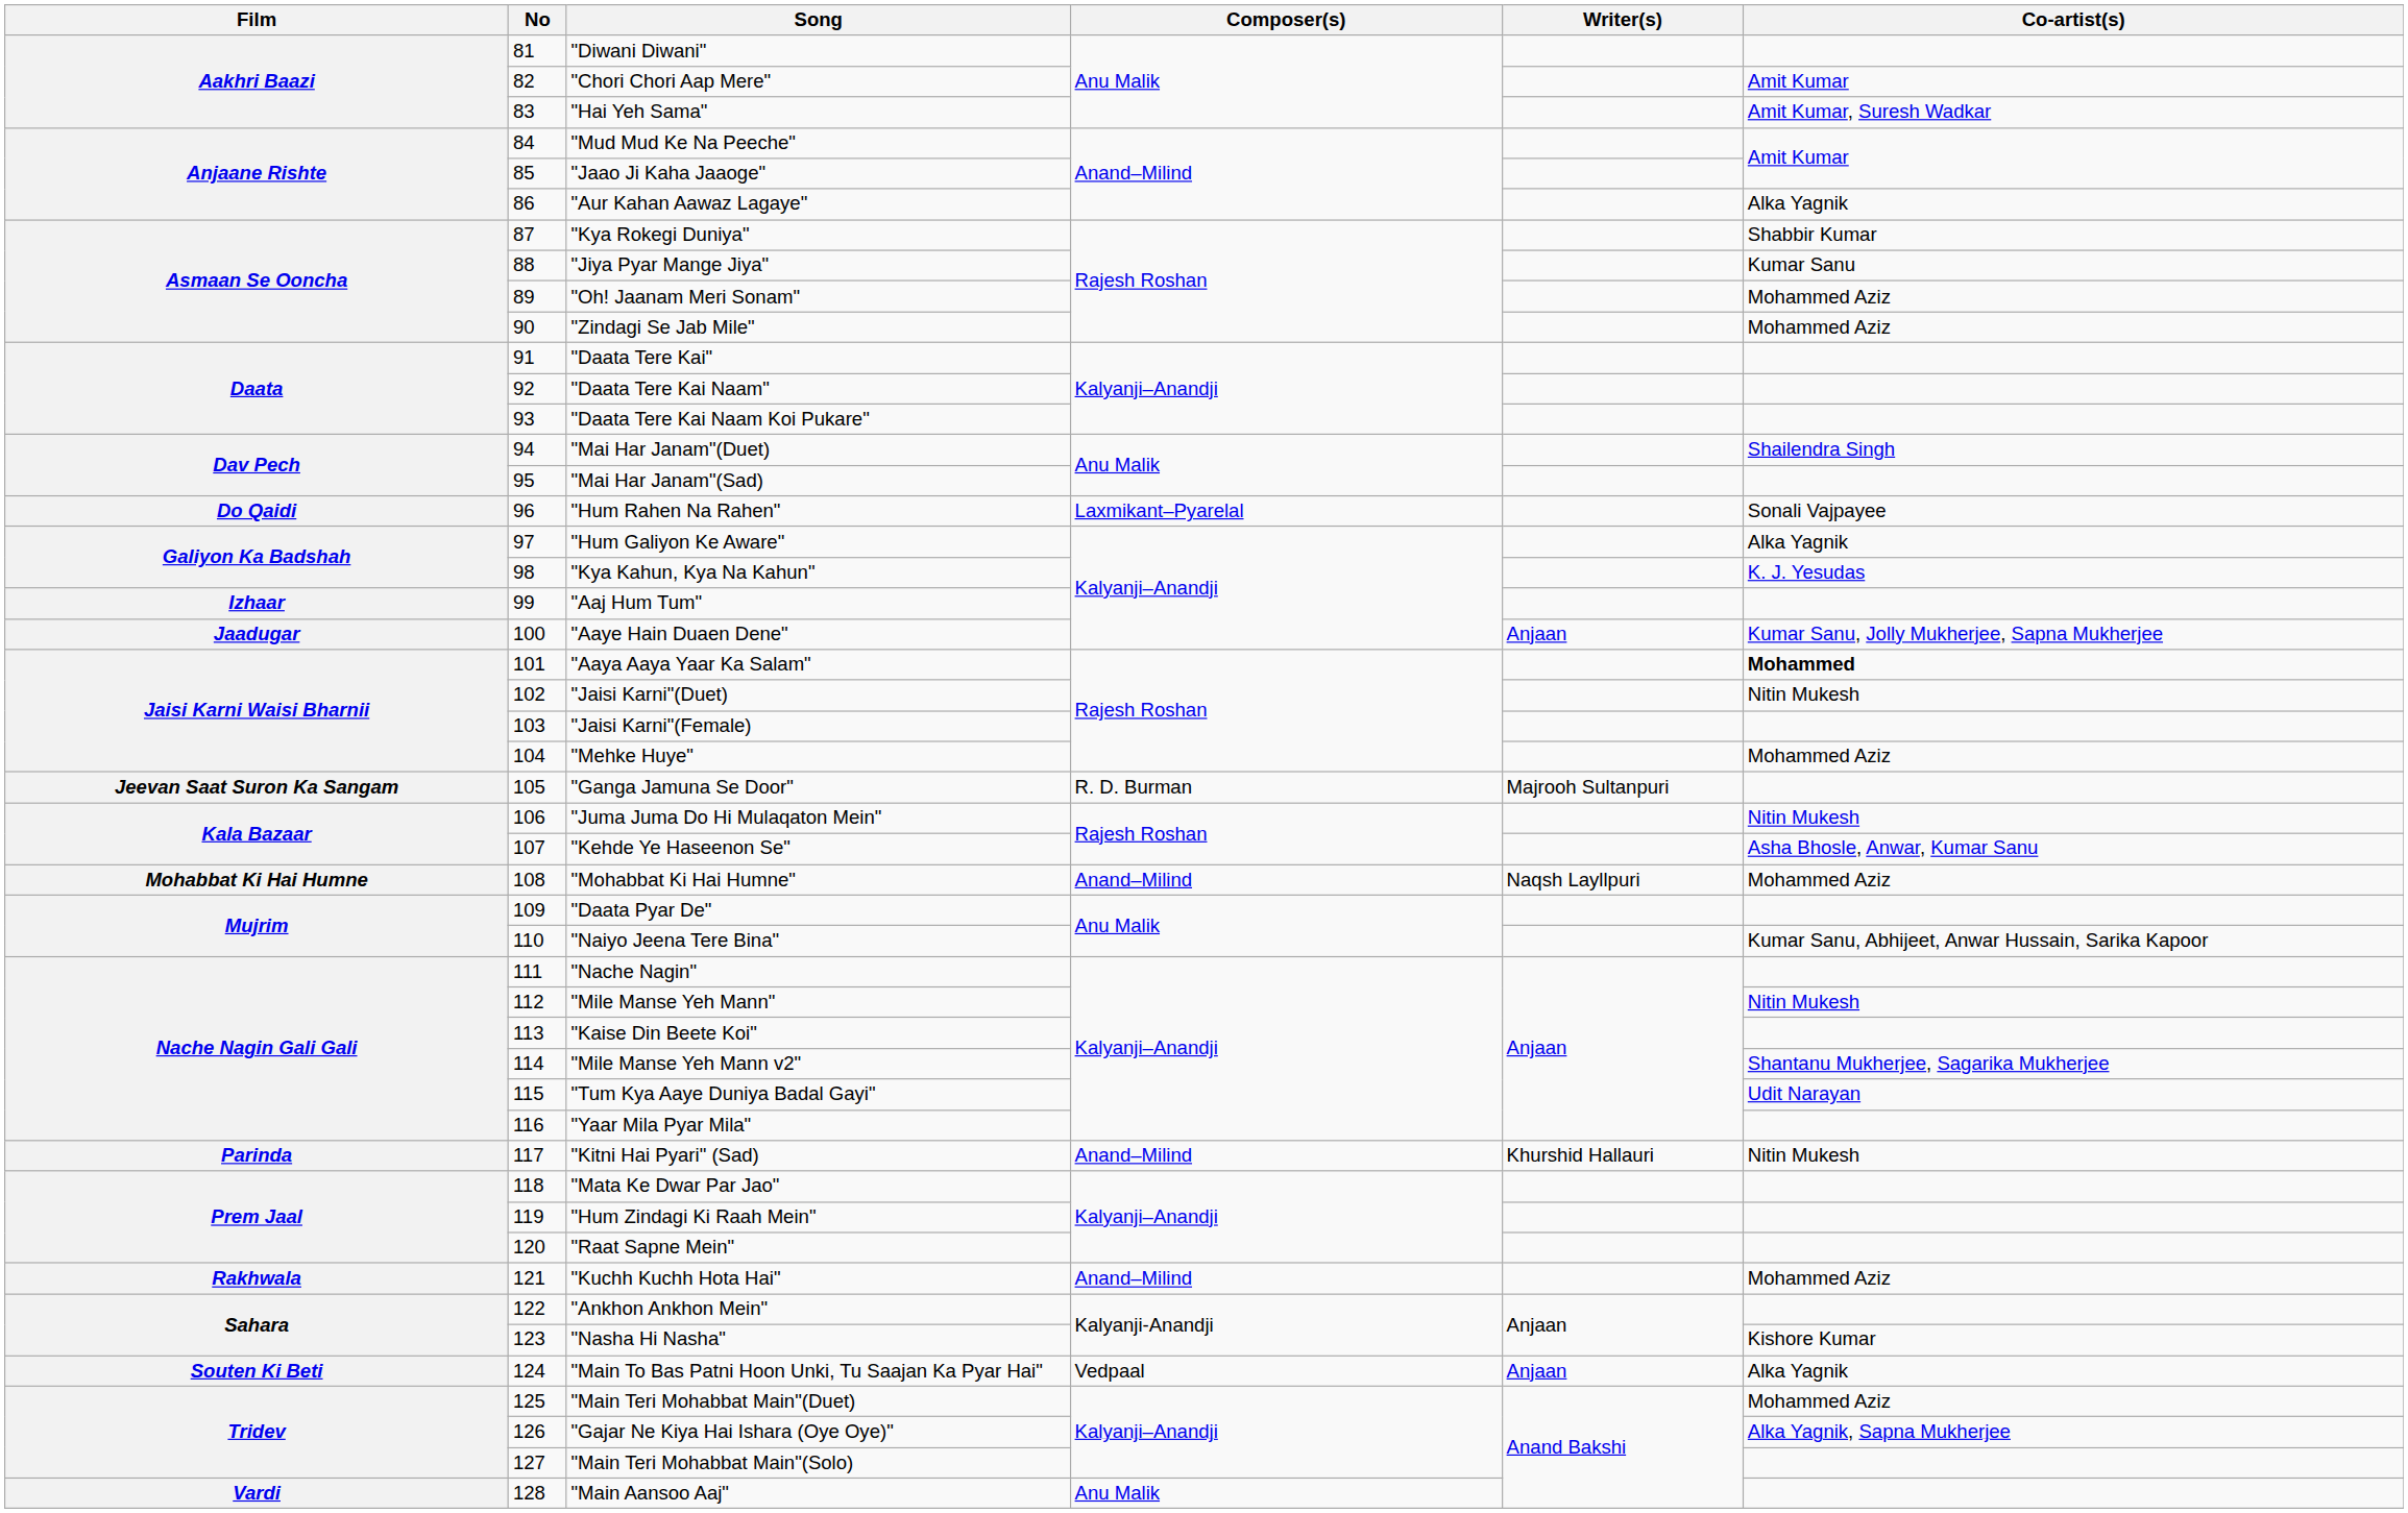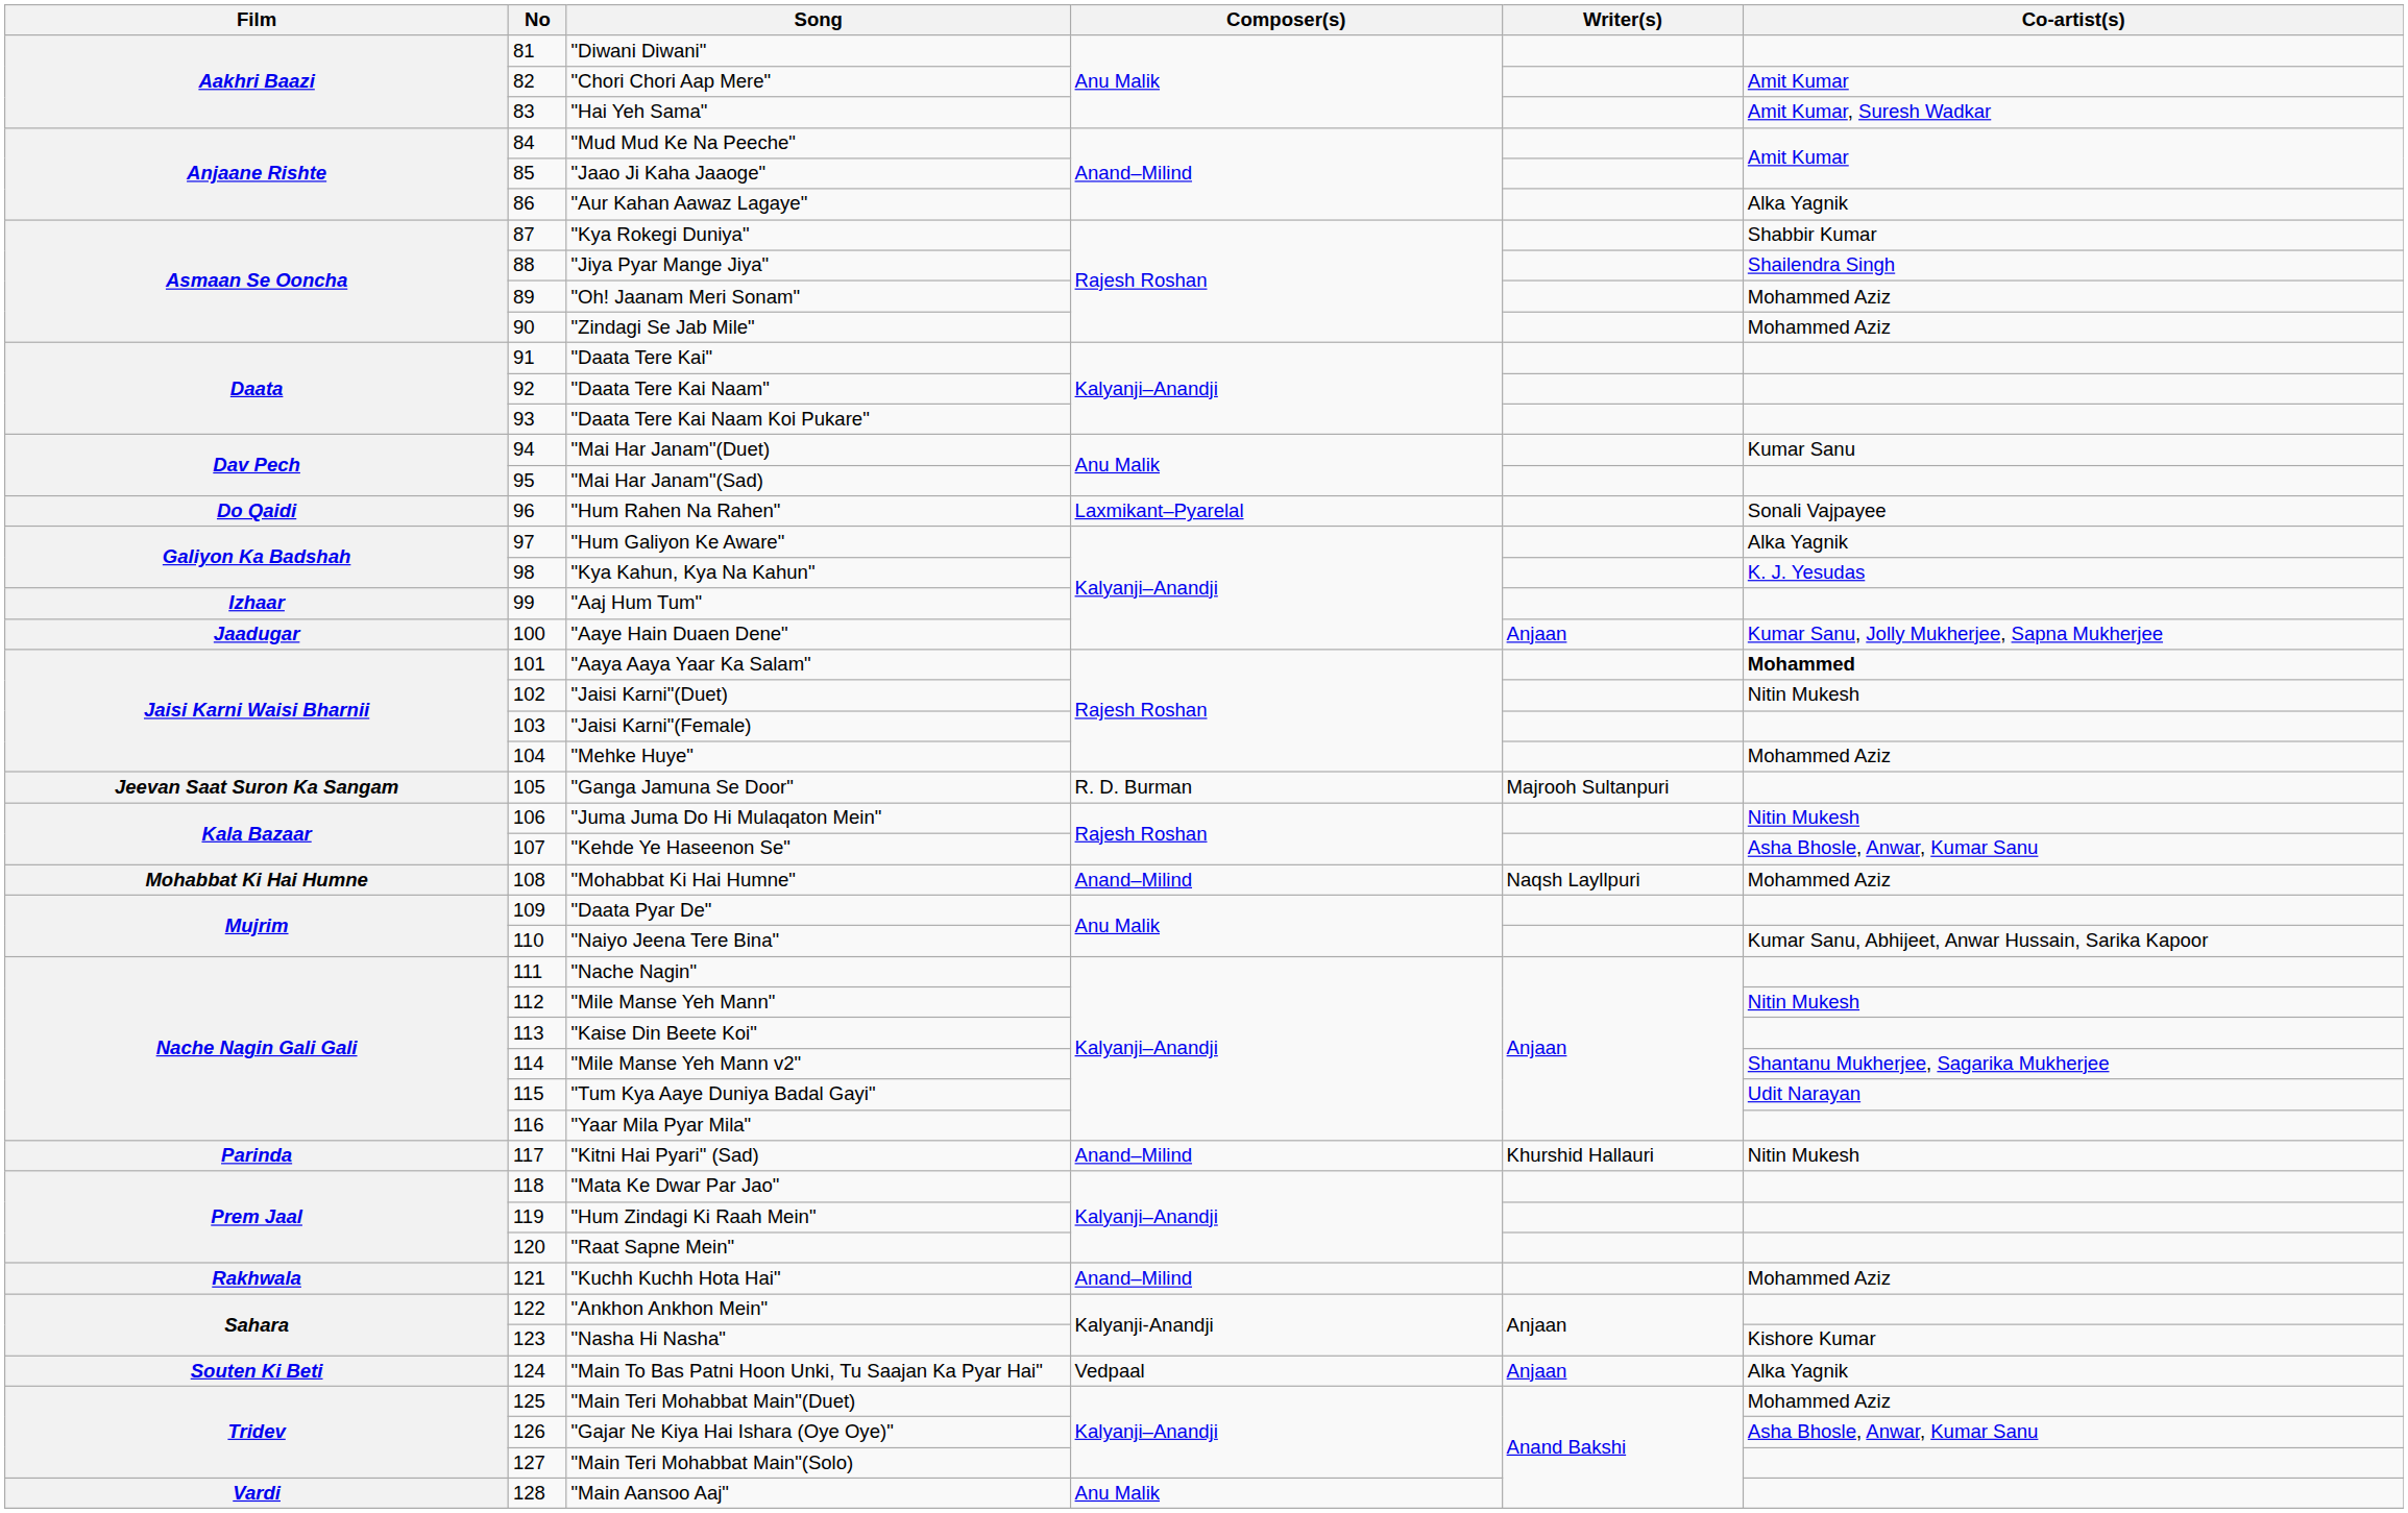 <table class="wikitable plainrowheaders" width="100%" textcolor:#000;">
 <tr>
 <th scope="col" width=21%><strong>Film</strong></th>
 <th><strong>No</strong></th>
 <th scope="col" width=21%><strong>Song</strong></th>
 <th scope="col" width=18%><strong>Composer(s)</strong></th>
 <th>Writer(s)</th>
 <th>Co-artist(s)</th>
 </tr>
 <tr>
 <th rowspan="3"><em><a href='#'>Aakhri Baazi</a></em></th>
 <td>81</td>
 <td>"Diwani Diwani"</td>
 <td rowspan="3"><a href='#'>Anu Malik</a></td>
 <td></td>
 <td></td>
 </tr>
 <tr>
 <td>82</td>
 <td>"Chori Chori Aap Mere"</td>
 <td></td>
 <td><a href='#'>Amit Kumar</a></td>
 </tr>
 <tr>
 <td>83</td>
 <td>"Hai Yeh Sama"</td>
 <td></td>
 <td><a href='#'>Amit Kumar</a>, <a href='#'>Suresh Wadkar</a></td>
 </tr>
 <tr>
 <th rowspan="3"><em><a href='#'>Anjaane Rishte</a></em></th>
 <td>84</td>
 <td>"Mud Mud Ke Na Peeche"</td>
 <td rowspan="3"><a href='#'>Anand–Milind</a></td>
 <td></td>
 <td rowspan="2"><a href='#'>Amit Kumar</a></td>
 </tr>
 <tr>
 <td>85</td>
 <td>"Jaao Ji Kaha Jaaoge"</td>
 <td></td>
 </tr>
 <tr>
 <td>86</td>
 <td>"Aur Kahan Aawaz Lagaye"</td>
 <td></td>
 <td>Alka Yagnik</td>
 </tr>
 <tr>
 <th rowspan="4"><em><a href='#'>Asmaan Se Ooncha</a></em></th>
 <td>87</td>
 <td>"Kya Rokegi Duniya"</td>
 <td rowspan="4"><a href='#'>Rajesh Roshan</a></td>
 <td></td>
 <td>Shabbir Kumar</td>
 </tr>
 <tr>
 <td>88</td>
 <td>"Jiya Pyar Mange Jiya"</td>
 <td></td>
-<td>Kumar Sanu</td>
+<td><a href='#'>Shailendra Singh</a></td>
 </tr>
 <tr>
 <td>89</td>
 <td>"Oh! Jaanam Meri Sonam"</td>
 <td></td>
 <td>Mohammed Aziz</td>
 </tr>
 <tr>
 <td>90</td>
 <td>"Zindagi Se Jab Mile"</td>
 <td></td>
 <td>Mohammed Aziz</td>
 </tr>
 <tr>
 <th rowspan="3"><em><a href='#'>Daata</a></em></th>
 <td>91</td>
 <td>"Daata Tere Kai"</td>
 <td rowspan="3"><a href='#'>Kalyanji–Anandji</a></td>
 <td></td>
 <td></td>
 </tr>
 <tr>
 <td>92</td>
 <td>"Daata Tere Kai Naam"</td>
 <td></td>
 <td></td>
 </tr>
 <tr>
 <td>93</td>
 <td>"Daata Tere Kai Naam Koi Pukare"</td>
 <td></td>
 <td></td>
 </tr>
 <tr>
 <th rowspan="2"><em><a href='#'>Dav Pech</a></em></th>
 <td>94</td>
 <td>"Mai Har Janam"(Duet)</td>
 <td rowspan="2"><a href='#'>Anu Malik</a></td>
 <td></td>
-<td><a href='#'>Shailendra Singh</a></td>
+<td>Kumar Sanu</td>
 </tr>
 <tr>
 <td>95</td>
 <td>"Mai Har Janam"(Sad)</td>
 <td></td>
 <td></td>
 </tr>
 <tr>
 <th><em><a href='#'>Do Qaidi</a></em></th>
 <td>96</td>
 <td>"Hum Rahen Na Rahen"</td>
 <td><a href='#'>Laxmikant–Pyarelal</a></td>
 <td></td>
 <td>Sonali Vajpayee</td>
 </tr>
 <tr>
 <th rowspan="2"><em><a href='#'>Galiyon Ka Badshah</a></em></th>
 <td>97</td>
 <td>"Hum Galiyon Ke Aware"</td>
 <td rowspan="4"><a href='#'>Kalyanji–Anandji</a></td>
 <td></td>
 <td>Alka Yagnik</td>
 </tr>
 <tr>
 <td>98</td>
 <td>"Kya Kahun, Kya Na Kahun"</td>
 <td></td>
 <td><a href='#'>K. J. Yesudas</a></td>
 </tr>
 <tr>
 <th><em><a href='#'>Izhaar</a></em></th>
 <td>99</td>
 <td>"Aaj Hum Tum"</td>
 <td></td>
 <td></td>
 </tr>
 <tr>
 <th><em><a href='#'>Jaadugar</a></em></th>
 <td>100</td>
 <td>"Aaye Hain Duaen Dene"</td>
 <td><a href='#'>Anjaan</a></td>
 <td><a href='#'>Kumar Sanu</a>, <a href='#'>Jolly Mukherjee</a>, <a href='#'>Sapna Mukherjee</a></td>
 </tr>
 <tr>
 <th rowspan="4"><em><a href='#'>Jaisi Karni Waisi Bharnii</a></em></th>
 <td>101</td>
 <td>"Aaya Aaya Yaar Ka Salam"</td>
 <td rowspan="4"><a href='#'>Rajesh Roshan</a></td>
 <td></td>
 <td><strong>Mohammed</strong></td>
 </tr>
 <tr>
 <td>102</td>
 <td>"Jaisi Karni"(Duet)</td>
 <td></td>
 <td>Nitin Mukesh</td>
 </tr>
 <tr>
 <td>103</td>
 <td>"Jaisi Karni"(Female)</td>
 <td></td>
 <td></td>
 </tr>
 <tr>
 <td>104</td>
 <td>"Mehke Huye"</td>
 <td></td>
 <td>Mohammed Aziz</td>
 </tr>
 <tr>
 <th><em>Jeevan Saat Suron Ka Sangam</em></th>
 <td>105</td>
 <td>"Ganga Jamuna Se Door"</td>
 <td>R. D. Burman</td>
 <td>Majrooh Sultanpuri</td>
 <td></td>
 </tr>
 <tr>
 <th rowspan="2"><em><a href='#'>Kala Bazaar</a></em></th>
 <td>106</td>
 <td>"Juma Juma Do Hi Mulaqaton Mein"</td>
 <td rowspan="2"><a href='#'>Rajesh Roshan</a></td>
 <td></td>
 <td><a href='#'>Nitin Mukesh</a></td>
 </tr>
 <tr>
 <td>107</td>
 <td>"Kehde Ye Haseenon Se"</td>
 <td></td>
 <td><a href='#'>Asha Bhosle</a>, <a href='#'>Anwar</a>, <a href='#'>Kumar Sanu</a></td>
 </tr>
 <tr>
 <th><em>Mohabbat Ki Hai Humne</em></th>
 <td>108</td>
 <td>"Mohabbat Ki Hai Humne"</td>
 <td><a href='#'>Anand–Milind</a></td>
 <td>Naqsh Layllpuri</td>
 <td>Mohammed Aziz</td>
 </tr>
 <tr>
 <th rowspan="2"><em><a href='#'>Mujrim</a></em></th>
 <td>109</td>
 <td>"Daata Pyar De"</td>
 <td rowspan="2"><a href='#'>Anu Malik</a></td>
 <td></td>
 <td></td>
 </tr>
 <tr>
 <td>110</td>
 <td>"Naiyo Jeena Tere Bina"</td>
 <td></td>
 <td>Kumar Sanu, Abhijeet, Anwar Hussain, Sarika Kapoor</td>
 </tr>
 <tr>
 <th rowspan="6"><em><a href='#'>Nache Nagin Gali Gali</a></em></th>
 <td>111</td>
 <td>"Nache Nagin"</td>
 <td rowspan="6"><a href='#'>Kalyanji–Anandji</a></td>
 <td rowspan="6"><a href='#'>Anjaan</a></td>
 <td></td>
 </tr>
 <tr>
 <td>112</td>
 <td>"Mile Manse Yeh Mann"</td>
 <td><a href='#'>Nitin Mukesh</a></td>
 </tr>
 <tr>
 <td>113</td>
 <td>"Kaise Din Beete Koi"</td>
 <td></td>
 </tr>
 <tr>
 <td>114</td>
 <td>"Mile Manse Yeh Mann v2"</td>
 <td><a href='#'>Shantanu Mukherjee</a>, <a href='#'>Sagarika Mukherjee</a></td>
 </tr>
 <tr>
 <td>115</td>
 <td>"Tum Kya Aaye Duniya Badal Gayi"</td>
 <td><a href='#'>Udit Narayan</a></td>
 </tr>
 <tr>
 <td>116</td>
 <td>"Yaar Mila Pyar Mila"</td>
 <td></td>
 </tr>
 <tr>
 <th><em><a href='#'>Parinda</a></em></th>
 <td>117</td>
 <td>"Kitni Hai Pyari" (Sad)</td>
 <td><a href='#'>Anand–Milind</a></td>
 <td>Khurshid Hallauri</td>
 <td>Nitin Mukesh</td>
 </tr>
 <tr>
 <th rowspan="3"><a href='#'><em>Prem Jaal</em></a></th>
 <td>118</td>
 <td>"Mata Ke Dwar Par Jao"</td>
 <td rowspan="3"><a href='#'>Kalyanji–Anandji</a></td>
 <td></td>
 <td></td>
 </tr>
 <tr>
 <td>119</td>
 <td>"Hum Zindagi Ki Raah Mein"</td>
 <td></td>
 <td></td>
 </tr>
 <tr>
 <td>120</td>
 <td>"Raat Sapne Mein"</td>
 <td></td>
 <td></td>
 </tr>
 <tr>
 <th><a href='#'><em>Rakhwala</em></a></th>
 <td>121</td>
 <td>"Kuchh Kuchh Hota Hai"</td>
 <td><a href='#'>Anand–Milind</a></td>
 <td></td>
 <td>Mohammed Aziz</td>
 </tr>
 <tr>
 <th rowspan=2><em>Sahara</em></th>
 <td>122</td>
 <td>"Ankhon Ankhon Mein"</td>
 <td rowspan=2>Kalyanji-Anandji</td>
 <td rowspan=2>Anjaan</td>
 <td></td>
 </tr>
 <tr>
 <td>123</td>
 <td>"Nasha Hi Nasha"</td>
 <td>Kishore Kumar</td>
 </tr>
 <tr>
 <th><em><a href='#'>Souten Ki Beti</a></em></th>
 <td>124</td>
 <td>"Main To Bas Patni Hoon Unki, Tu Saajan Ka Pyar Hai"</td>
 <td>Vedpaal</td>
 <td><a href='#'>Anjaan</a></td>
 <td>Alka Yagnik</td>
 </tr>
 <tr>
 <th rowspan="3"><em><a href='#'>Tridev</a></em></th>
 <td>125</td>
 <td>"Main Teri Mohabbat Main"(Duet)</td>
 <td rowspan="3"><a href='#'>Kalyanji–Anandji</a></td>
 <td rowspan="4"><a href='#'>Anand Bakshi</a></td>
 <td>Mohammed Aziz</td>
 </tr>
 <tr>
 <td>126</td>
 <td>"Gajar Ne Kiya Hai Ishara (Oye Oye)"</td>
-<td><a href='#'>Alka Yagnik</a>, <a href='#'>Sapna Mukherjee</a></td>
+<td><a href='#'>Asha Bhosle</a>, <a href='#'>Anwar</a>, <a href='#'>Kumar Sanu</a></td>
 </tr>
 <tr>
 <td>127</td>
 <td>"Main Teri Mohabbat Main"(Solo)</td>
 <td></td>
 </tr>
 <tr>
 <th><a href='#'><em>Vardi</em></a></th>
 <td>128</td>
 <td>"Main Aansoo Aaj"</td>
 <td><a href='#'>Anu Malik</a></td>
 <td></td>
 </tr>
 <tr>
 </tr>
 </table>
